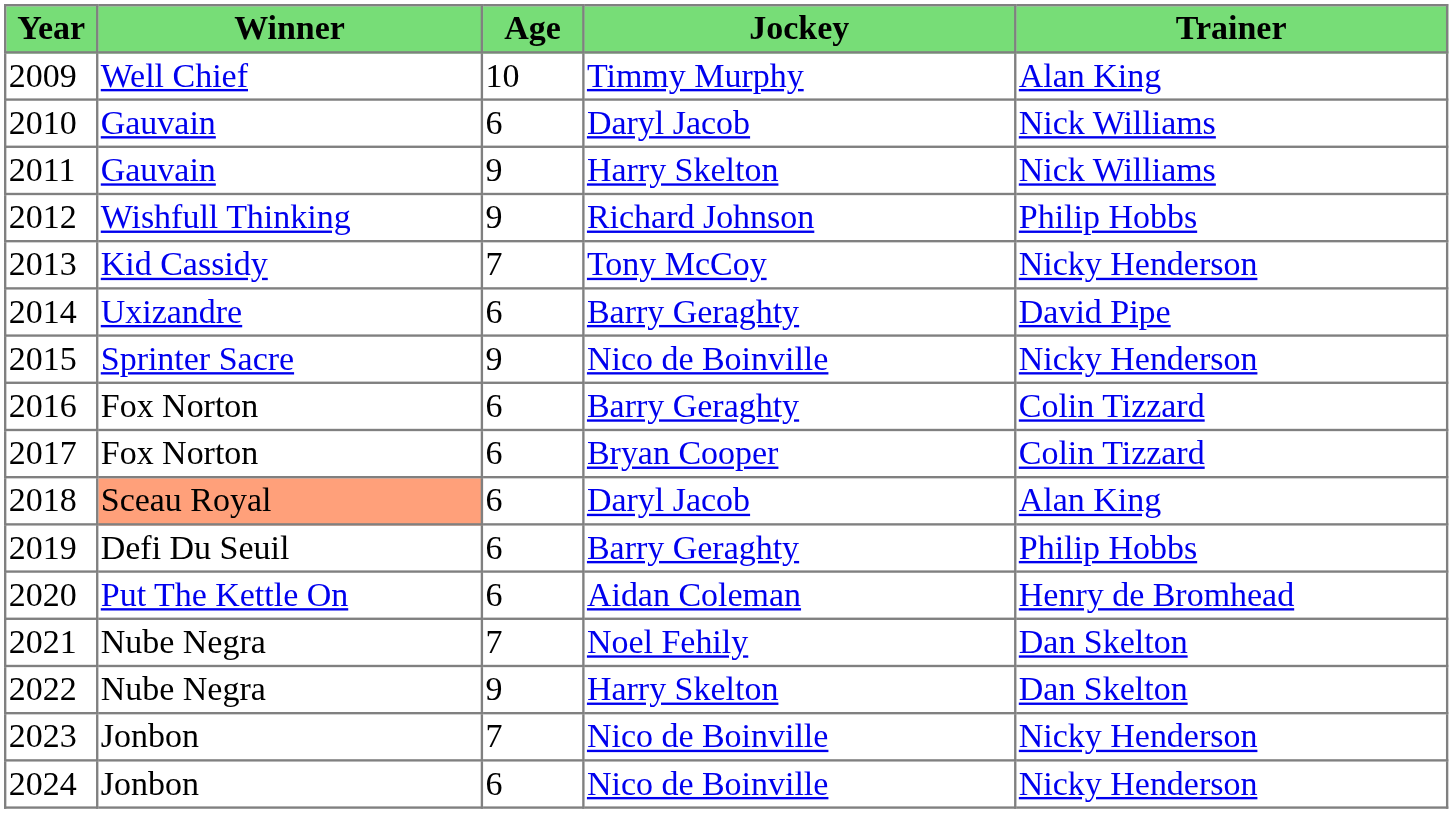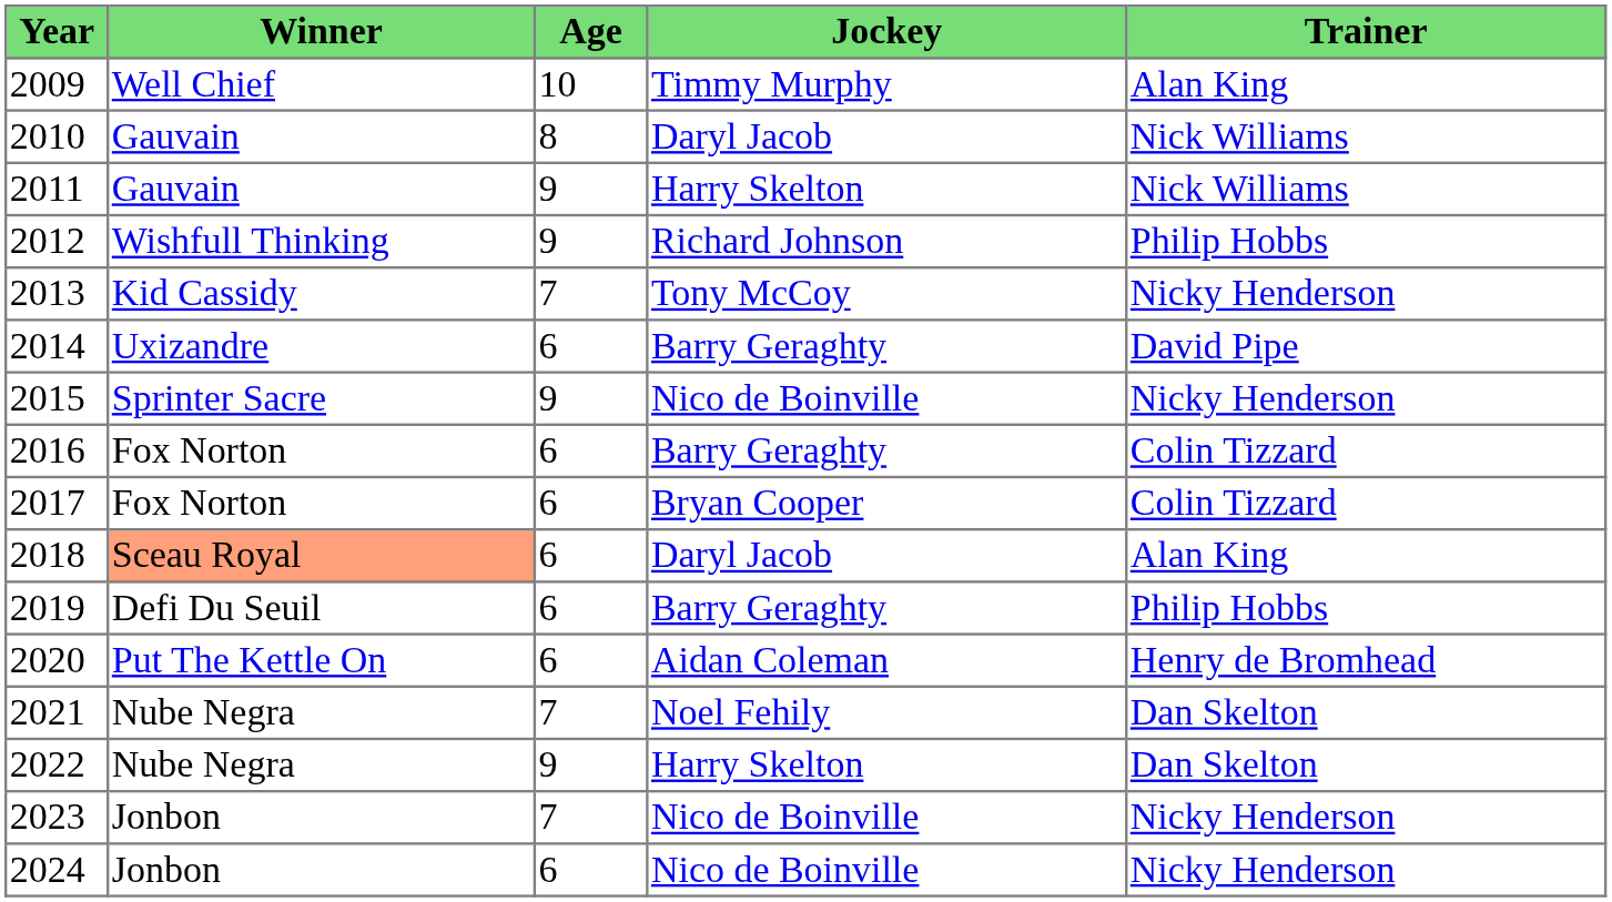 <table class = "sortable" | border="1" style="border-collapse: collapse; font-size:90%">
 <tr bgcolor="#77dd77" align="center">
 <th width="36px"><strong>Year</strong><br></th>
 <th width="160px"><strong>Winner</strong><br></th>
 <th width="40px"><strong>Age</strong><br></th>
 <th width="180px"><strong>Jockey</strong><br></th>
 <th width="180px"><strong>Trainer</strong><br></th>
 </tr>
 <tr>
 <td>2009</td>
 <td><a href='#'>Well Chief</a></td>
 <td>10</td>
 <td><a href='#'>Timmy Murphy</a></td>
 <td><a href='#'>Alan King</a></td>
 </tr>
 <tr>
 <td>2010</td>
 <td><a href='#'>Gauvain</a></td>
-<td>6</td>
+<td>8</td>
 <td><a href='#'>Daryl Jacob</a></td>
 <td><a href='#'>Nick Williams</a></td>
 </tr>
 <tr>
 <td>2011</td>
 <td><a href='#'>Gauvain</a></td>
 <td>9</td>
 <td><a href='#'>Harry Skelton</a></td>
 <td><a href='#'>Nick Williams</a></td>
 </tr>
 <tr>
 <td>2012</td>
 <td><a href='#'>Wishfull Thinking</a></td>
 <td>9</td>
 <td><a href='#'>Richard Johnson</a></td>
 <td><a href='#'>Philip Hobbs</a></td>
 </tr>
 <tr>
 <td>2013</td>
 <td><a href='#'>Kid Cassidy</a></td>
 <td>7</td>
 <td><a href='#'>Tony McCoy</a></td>
 <td><a href='#'>Nicky Henderson</a></td>
 </tr>
 <tr>
 <td>2014</td>
 <td><a href='#'>Uxizandre</a></td>
 <td>6</td>
 <td><a href='#'>Barry Geraghty</a></td>
 <td><a href='#'>David Pipe</a></td>
 </tr>
 <tr>
 <td>2015</td>
 <td><a href='#'>Sprinter Sacre</a></td>
 <td>9</td>
 <td><a href='#'>Nico de Boinville</a></td>
 <td><a href='#'>Nicky Henderson</a></td>
 </tr>
 <tr>
 <td>2016</td>
 <td>Fox Norton</td>
 <td>6</td>
 <td><a href='#'>Barry Geraghty</a></td>
 <td><a href='#'>Colin Tizzard</a></td>
 </tr>
 <tr>
 <td>2017</td>
 <td>Fox Norton</td>
 <td>6</td>
 <td><a href='#'>Bryan Cooper</a></td>
 <td><a href='#'>Colin Tizzard</a></td>
 </tr>
 <tr>
 <td>2018</td>
 <td style="background: lightsalmon;">Sceau Royal</td>
 <td>6</td>
 <td><a href='#'>Daryl Jacob</a></td>
 <td><a href='#'>Alan King</a></td>
 </tr>
 <tr>
 <td>2019</td>
 <td>Defi Du Seuil</td>
 <td>6</td>
 <td><a href='#'>Barry Geraghty</a></td>
 <td><a href='#'>Philip Hobbs</a></td>
 </tr>
 <tr>
 <td>2020</td>
 <td><a href='#'>Put The Kettle On</a></td>
 <td>6</td>
 <td><a href='#'>Aidan Coleman</a></td>
 <td><a href='#'>Henry de Bromhead</a></td>
 </tr>
 <tr>
 <td>2021</td>
 <td>Nube Negra</td>
 <td>7</td>
 <td><a href='#'>Noel Fehily</a></td>
 <td><a href='#'>Dan Skelton</a></td>
 </tr>
 <tr>
 <td>2022</td>
 <td>Nube Negra</td>
 <td>9</td>
 <td><a href='#'>Harry Skelton</a></td>
 <td><a href='#'>Dan Skelton</a></td>
 </tr>
 <tr>
 <td>2023</td>
 <td>Jonbon</td>
 <td>7</td>
 <td><a href='#'>Nico de Boinville</a></td>
 <td><a href='#'>Nicky Henderson</a></td>
 </tr>
 <tr>
 <td>2024</td>
 <td>Jonbon</td>
 <td>6</td>
 <td><a href='#'>Nico de Boinville</a></td>
 <td><a href='#'>Nicky Henderson</a></td>
 </tr>
 </table>
